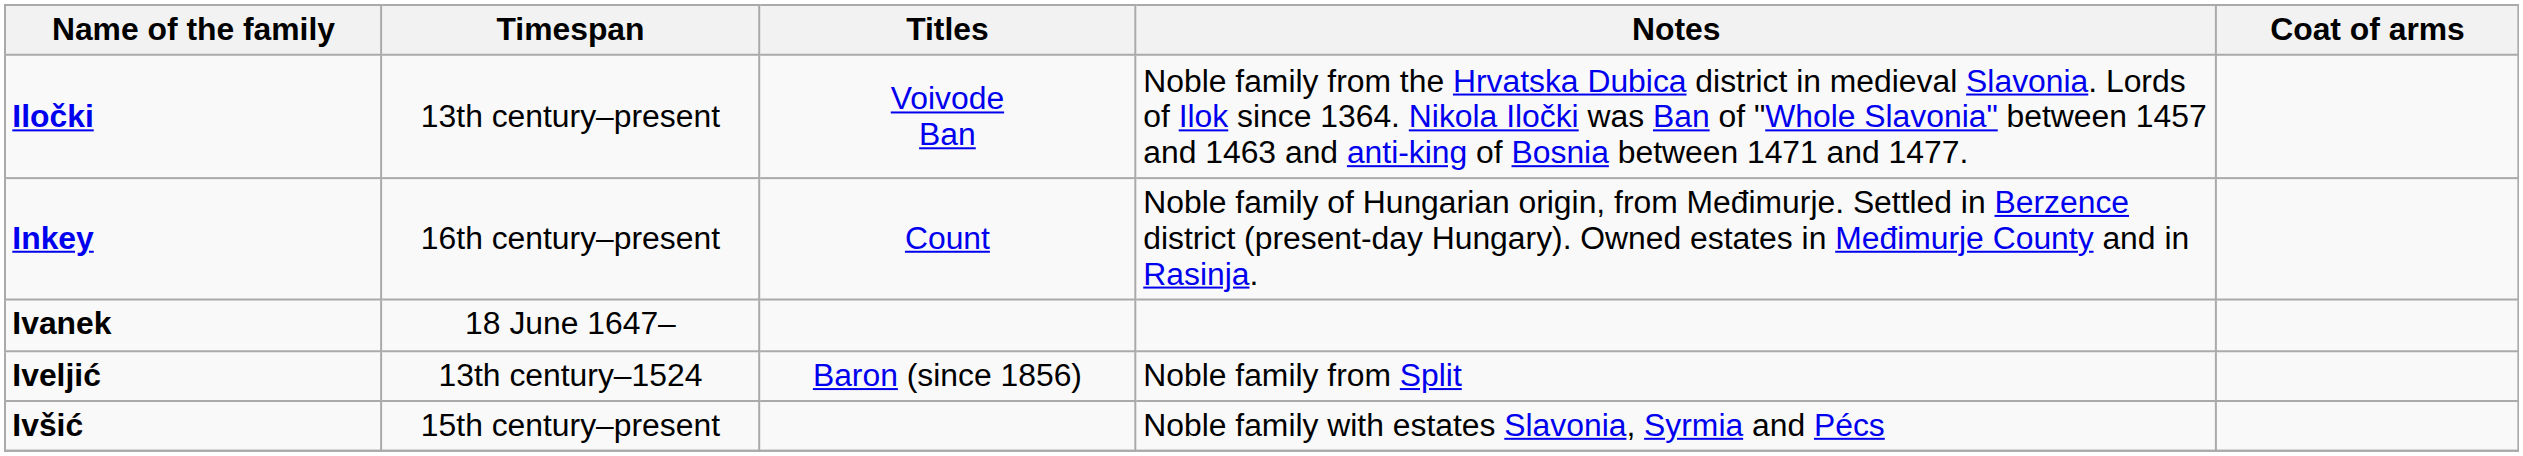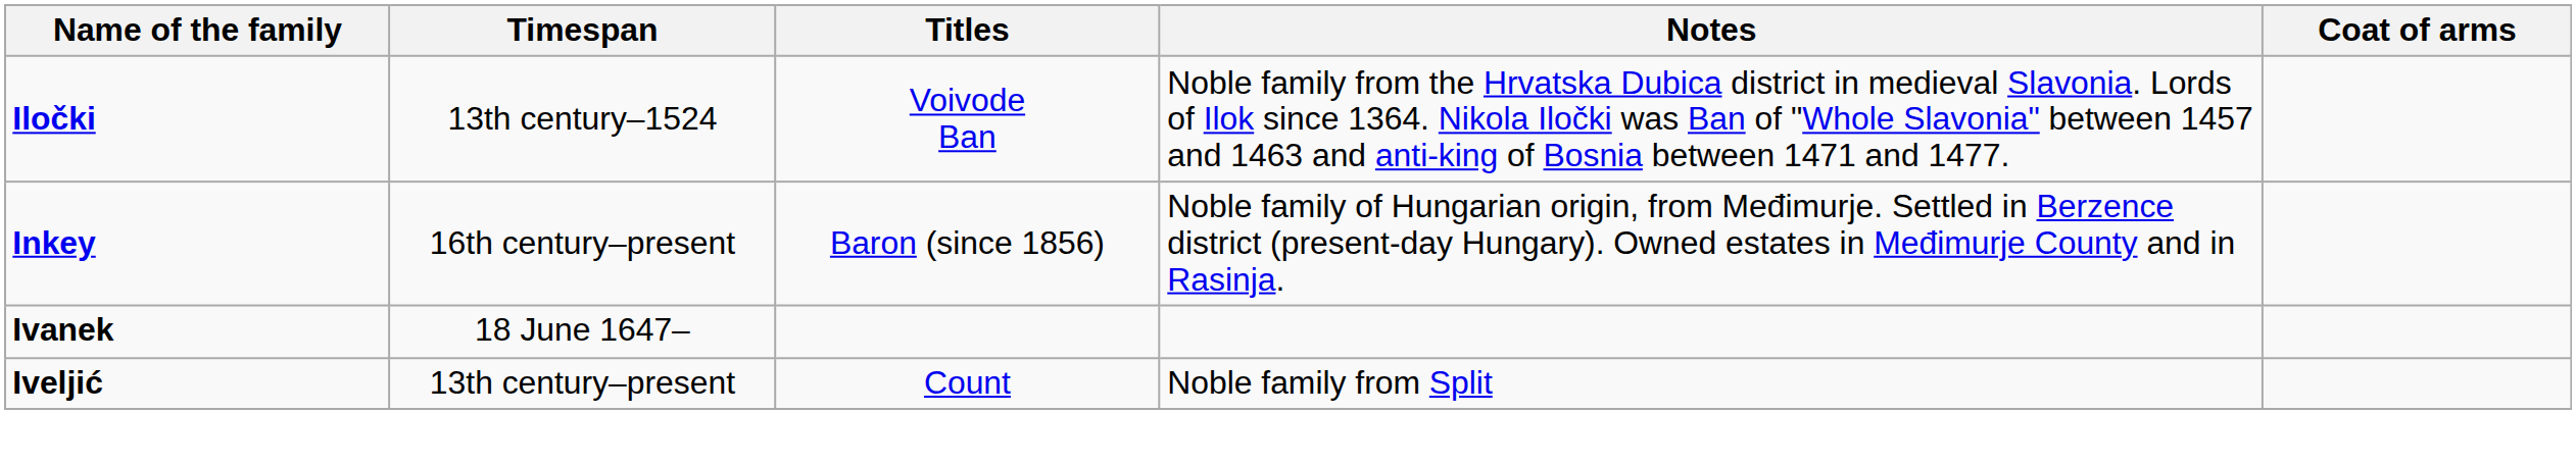 <table class="wikitable" style="text-align:center" width=100%>
 <tr>
 <th bgcolor="silver" ! width="15%">Name of the family</th>
 <th bgcolor="silver" ! width="15%">Timespan</th>
 <th bgcolor="silver" ! width="15%">Titles</th>
 <th bgcolor="silver" ! width="43%">Notes</th>
 <th bgcolor="silver" ! width="12%">Coat of arms</th>
 </tr>
 <tr>
 <td align="left"><a href='#'><strong>Iločki</strong></a></td>
-<td>13th century–present</td>
+<td align="center">13th century–1524</td>
 <td align="center"><a href='#'>Voivode</a><br><a href='#'>Ban</a></td>
 <td align="left">Noble family from the <a href='#'>Hrvatska Dubica</a> district in medieval <a href='#'>Slavonia</a>. Lords of <a href='#'>Ilok</a> since 1364. <a href='#'>Nikola Iločki</a> was <a href='#'>Ban</a> of "<a href='#'>Whole Slavonia"</a> between 1457 and 1463 and <a href='#'>anti-king</a> of <a href='#'>Bosnia</a> between 1471 and 1477.</td>
 <td align="center"></td>
 </tr>
 <tr>
 <td align="left"><strong><a href='#'>Inkey</a></strong></td>
 <td align="center">16th century–present</td>
-<td><a href='#'>Count</a></td>
+<td align="center"><a href='#'>Baron</a> (since 1856)</td>
 <td align="left">Noble family of Hungarian origin, from Međimurje. Settled in <a href='#'>Berzence</a> district (present-day Hungary). Owned estates in <a href='#'>Međimurje County</a> and in <a href='#'>Rasinja</a>.</td>
 <td align="center"></td>
 </tr>
 <tr>
 <td align="left"><strong>Ivanek</strong></td>
 <td>18 June 1647–</td>
 <td></td>
 <td></td>
 <td></td>
 </tr>
 <tr>
 <td align="left"><strong>Iveljić</strong></td>
-<td align="center">13th century–1524</td>
-<td align="center"><a href='#'>Baron</a> (since 1856)</td>
+<td>13th century–present</td>
+<td><a href='#'>Count</a></td>
 <td align="left">Noble family from <a href='#'>Split</a></td>
 <td align="center"></td>
 </tr>
 <tr>
-<td align="left"><strong>Ivšić</strong></td>
-<td>15th century–present</td>
-<td></td>
-<td align="left">Noble family with estates <a href='#'>Slavonia</a>, <a href='#'>Syrmia</a> and <a href='#'>Pécs</a></td>
-<td></td>
-</tr>
-<tr>
 </tr>
 </table>
